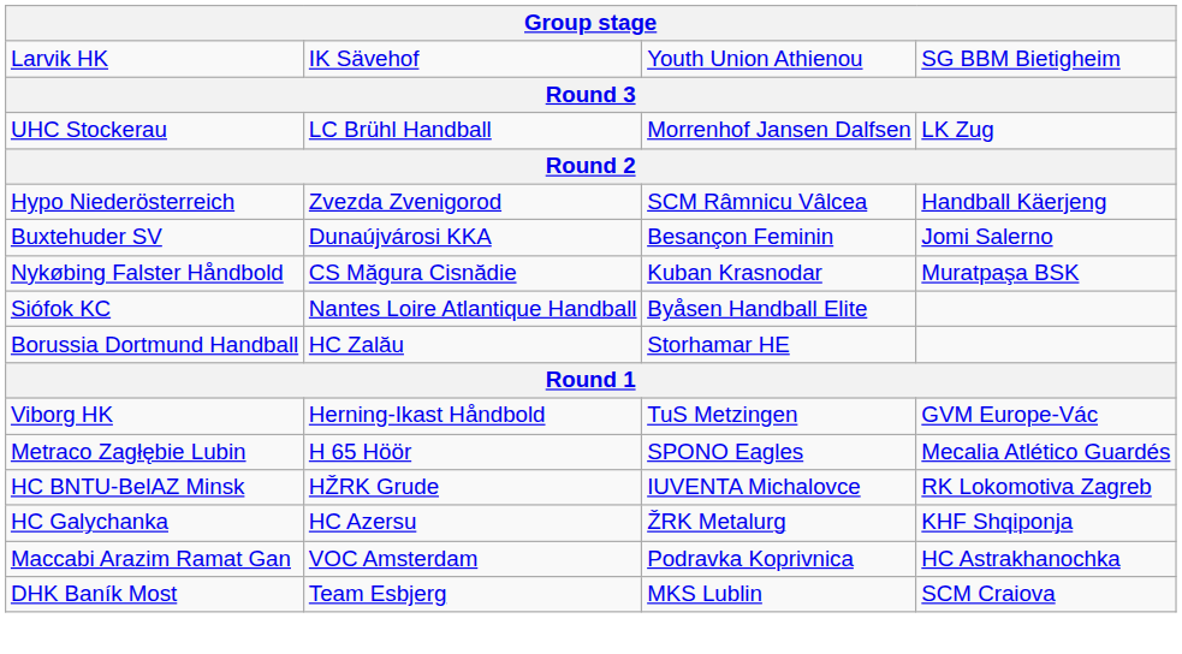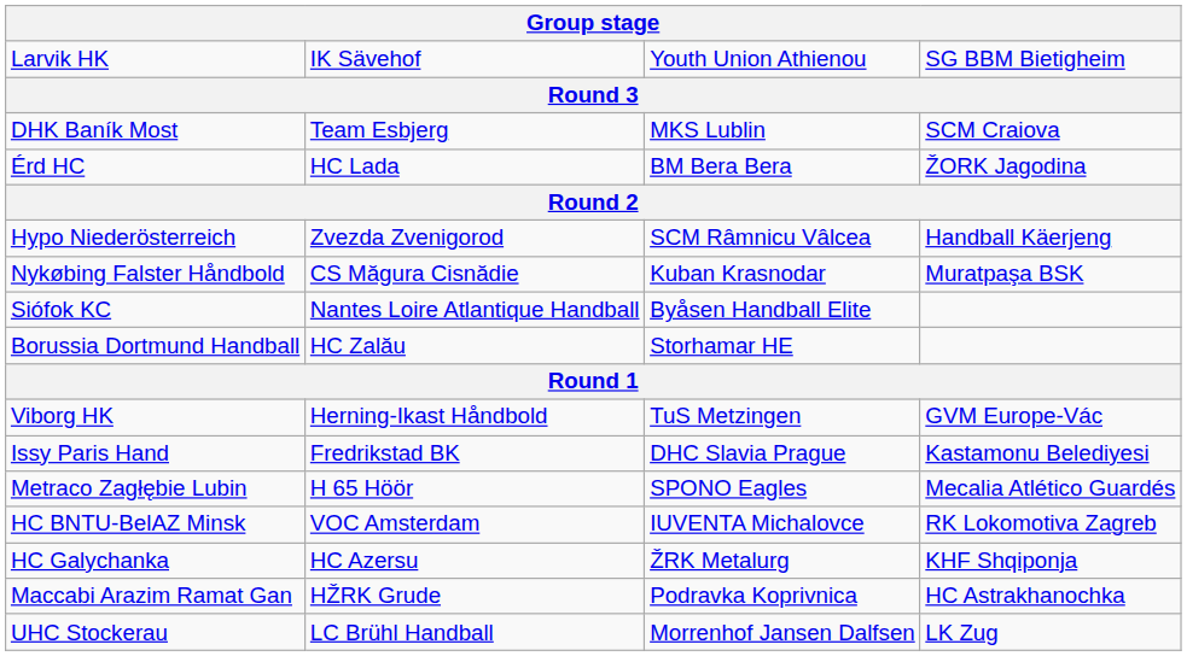 <table class="wikitable">
 <tr>
 <th colspan="4"><a href='#'>Group stage</a></th>
 </tr>
 <tr>
 <td> <a href='#'>Larvik HK</a></td>
 <td> <a href='#'>IK Sävehof</a></td>
 <td> <a href='#'>Youth Union Athienou</a></td>
 <td> <a href='#'>SG BBM Bietigheim</a></td>
 </tr>
 <tr>
 <th colspan="4"><a href='#'>Round 3</a></th>
 </tr>
 <tr>
-<td> <a href='#'>UHC Stockerau</a></td>
-<td> <a href='#'>LC Brühl Handball</a></td>
-<td> <a href='#'>Morrenhof Jansen Dalfsen</a></td>
-<td> <a href='#'>LK Zug</a></td>
+<td> <a href='#'>DHK Baník Most</a></td>
+<td> <a href='#'>Team Esbjerg</a></td>
+<td> <a href='#'>MKS Lublin</a></td>
+<td> <a href='#'>SCM Craiova</a></td>
+</tr>
+<tr>
+<td> <a href='#'>Érd HC</a></td>
+<td> <a href='#'>HC Lada</a></td>
+<td> <a href='#'>BM Bera Bera</a></td>
+<td> <a href='#'>ŽORK Jagodina</a></td>
 </tr>
 <tr>
 <th colspan="4"><a href='#'>Round 2</a></th>
 </tr>
 <tr>
 <td> <a href='#'>Hypo Niederösterreich</a></td>
 <td> <a href='#'>Zvezda Zvenigorod</a></td>
 <td> <a href='#'>SCM Râmnicu Vâlcea</a></td>
 <td> <a href='#'>Handball Käerjeng</a></td>
-</tr>
-<tr>
-<td> <a href='#'>Buxtehuder SV</a></td>
-<td> <a href='#'>Dunaújvárosi KKA</a></td>
-<td> <a href='#'>Besançon Feminin</a></td>
-<td> <a href='#'>Jomi Salerno</a></td>
 </tr>
 <tr>
 <td> <a href='#'>Nykøbing Falster Håndbold</a></td>
 <td> <a href='#'>CS Măgura Cisnădie</a></td>
 <td> <a href='#'>Kuban Krasnodar</a></td>
 <td> <a href='#'>Muratpaşa BSK</a></td>
 </tr>
 <tr>
 <td> <a href='#'>Siófok KC</a></td>
 <td> <a href='#'>Nantes Loire Atlantique Handball</a></td>
 <td> <a href='#'>Byåsen Handball Elite</a></td>
 <td></td>
 </tr>
 <tr>
 <td> <a href='#'>Borussia Dortmund Handball</a></td>
 <td> <a href='#'>HC Zalău</a></td>
 <td> <a href='#'>Storhamar HE</a></td>
 <td></td>
 </tr>
 <tr>
 <th colspan="4"><a href='#'>Round 1</a></th>
 </tr>
 <tr>
 <td> <a href='#'>Viborg HK</a></td>
 <td> <a href='#'>Herning-Ikast Håndbold</a></td>
 <td> <a href='#'>TuS Metzingen</a></td>
 <td> <a href='#'>GVM Europe-Vác</a></td>
 </tr>
 <tr>
+<td> <a href='#'>Issy Paris Hand</a></td>
+<td> <a href='#'>Fredrikstad BK</a></td>
+<td> <a href='#'>DHC Slavia Prague</a></td>
+<td> <a href='#'>Kastamonu Belediyesi</a></td>
+</tr>
+<tr>
 <td> <a href='#'>Metraco Zagłębie Lubin</a></td>
 <td> <a href='#'>H 65 Höör</a></td>
 <td> <a href='#'>SPONO Eagles</a></td>
 <td> <a href='#'>Mecalia Atlético Guardés</a></td>
 </tr>
 <tr>
 <td> <a href='#'>HC BNTU-BelAZ Minsk</a></td>
-<td> <a href='#'>HŽRK Grude</a></td>
+<td> <a href='#'>VOC Amsterdam</a></td>
 <td> <a href='#'>IUVENTA Michalovce</a></td>
 <td> <a href='#'>RK Lokomotiva Zagreb</a></td>
 </tr>
 <tr>
 <td> <a href='#'>HC Galychanka</a></td>
 <td> <a href='#'>HC Azersu</a></td>
 <td> <a href='#'>ŽRK Metalurg</a></td>
 <td> <a href='#'>KHF Shqiponja</a></td>
 </tr>
 <tr>
 <td> <a href='#'>Maccabi Arazim Ramat Gan</a></td>
-<td> <a href='#'>VOC Amsterdam</a></td>
+<td> <a href='#'>HŽRK Grude</a></td>
 <td> <a href='#'>Podravka Koprivnica</a></td>
 <td> <a href='#'>HC Astrakhanochka</a></td>
 </tr>
 <tr>
-<td> <a href='#'>DHK Baník Most</a></td>
-<td> <a href='#'>Team Esbjerg</a></td>
-<td> <a href='#'>MKS Lublin</a></td>
-<td> <a href='#'>SCM Craiova</a></td>
+<td> <a href='#'>UHC Stockerau</a></td>
+<td> <a href='#'>LC Brühl Handball</a></td>
+<td> <a href='#'>Morrenhof Jansen Dalfsen</a></td>
+<td> <a href='#'>LK Zug</a></td>
 </tr>
 </table>
